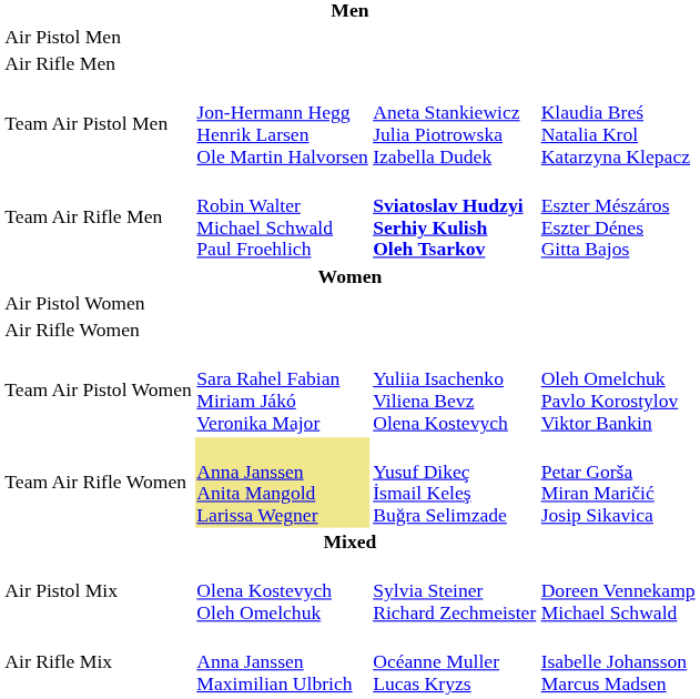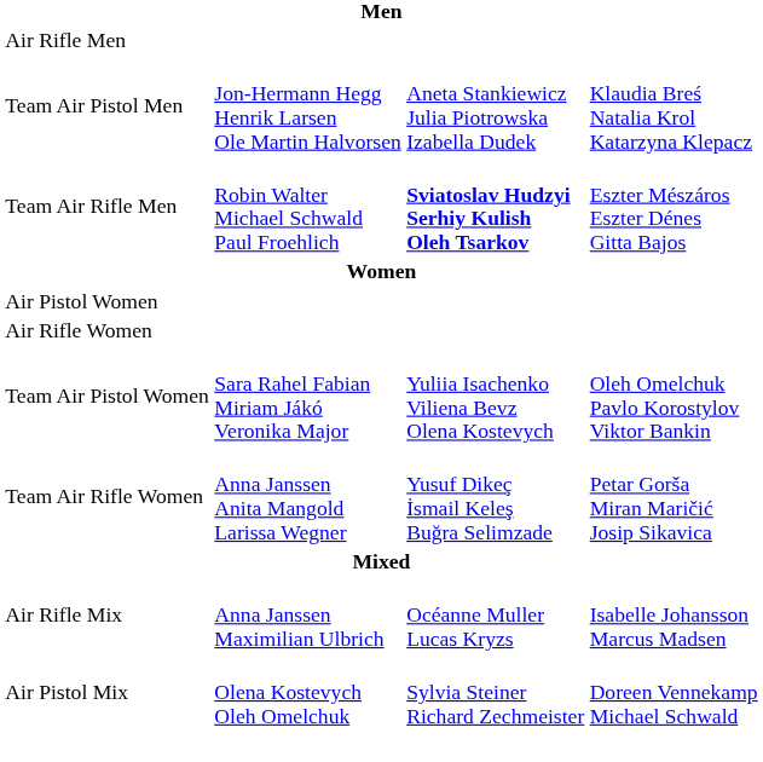 <table>
 <tr>
 <th colspan=4>Men</th>
-</tr>
-<tr>
-<td>Air Pistol Men</td>
-<td></td>
-<td></td>
-<td></td>
 </tr>
 <tr>
 <td>Air Rifle Men</td>
 <td></td>
 <td></td>
 <td></td>
 </tr>
 <tr>
 <td>Team Air Pistol Men</td>
 <td><br><a href='#'>Jon-Hermann Hegg</a><br><a href='#'>Henrik Larsen</a><br><a href='#'>Ole Martin Halvorsen</a></td>
 <td><br><a href='#'>Aneta Stankiewicz</a><br><a href='#'>Julia Piotrowska</a><br><a href='#'>Izabella Dudek</a></td>
 <td><br><a href='#'>Klaudia Breś</a><br><a href='#'>Natalia Krol</a><br><a href='#'>Katarzyna Klepacz</a></td>
 </tr>
 <tr>
 <td>Team Air Rifle Men</td>
 <td><br><a href='#'>Robin Walter</a><br><a href='#'>Michael Schwald</a><br><a href='#'>Paul Froehlich</a></td>
 <td><strong><br><a href='#'>Sviatoslav Hudzyi</a><br><a href='#'>Serhiy Kulish</a><br><a href='#'>Oleh Tsarkov</a></strong></td>
 <td><br><a href='#'>Eszter Mészáros</a><br><a href='#'>Eszter Dénes</a><br><a href='#'>Gitta Bajos</a></td>
 </tr>
 <tr>
 <th colspan=4>Women</th>
 </tr>
 <tr>
 <td>Air Pistol Women</td>
 <td></td>
 <td></td>
 <td></td>
 </tr>
 <tr>
 <td>Air Rifle Women</td>
 <td></td>
 <td></td>
 <td></td>
 </tr>
 <tr>
 <td>Team Air Pistol Women</td>
 <td><br><a href='#'>Sara Rahel Fabian</a><br><a href='#'>Miriam Jákó</a><br><a href='#'>Veronika Major</a></td>
 <td><br><a href='#'>Yuliia Isachenko</a><br><a href='#'>Viliena Bevz</a><br><a href='#'>Olena Kostevych</a></td>
 <td><br><a href='#'>Oleh Omelchuk</a><br><a href='#'>Pavlo Korostylov</a><br><a href='#'>Viktor Bankin</a></td>
 </tr>
 <tr>
 <td>Team Air Rifle Women</td>
-<td style="background: khaki;"><br><a href='#'>Anna Janssen</a><br><a href='#'>Anita Mangold</a><br><a href='#'>Larissa Wegner</a></td>
+<td><br><a href='#'>Anna Janssen</a><br><a href='#'>Anita Mangold</a><br><a href='#'>Larissa Wegner</a></td>
 <td><br><a href='#'>Yusuf Dikeç</a><br><a href='#'>İsmail Keleş</a><br><a href='#'>Buğra Selimzade</a></td>
 <td><br><a href='#'>Petar Gorša</a><br><a href='#'>Miran Maričić</a><br><a href='#'>Josip Sikavica</a></td>
 </tr>
 <tr>
 <th colspan=4>Mixed</th>
 </tr>
 <tr>
+<td>Air Rifle Mix</td>
+<td><br><a href='#'>Anna Janssen</a><br><a href='#'>Maximilian Ulbrich</a></td>
+<td><br><a href='#'>Océanne Muller</a><br><a href='#'>Lucas Kryzs</a></td>
+<td><br><a href='#'>Isabelle Johansson</a><br><a href='#'>Marcus Madsen</a></td>
+</tr>
+<tr>
 <td>Air Pistol Mix</td>
 <td><br><a href='#'>Olena Kostevych</a><br><a href='#'>Oleh Omelchuk</a></td>
 <td><br><a href='#'>Sylvia Steiner</a><br><a href='#'>Richard Zechmeister</a></td>
 <td><br><a href='#'>Doreen Vennekamp</a><br><a href='#'>Michael Schwald</a></td>
 </tr>
-<tr>
-<td>Air Rifle Mix</td>
-<td><br><a href='#'>Anna Janssen</a><br><a href='#'>Maximilian Ulbrich</a></td>
-<td><br><a href='#'>Océanne Muller</a><br><a href='#'>Lucas Kryzs</a></td>
-<td><br><a href='#'>Isabelle Johansson</a><br><a href='#'>Marcus Madsen</a></td>
-</tr>
 </table>
